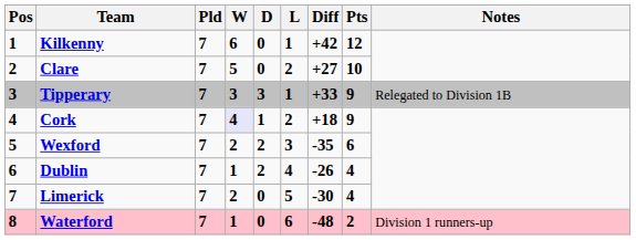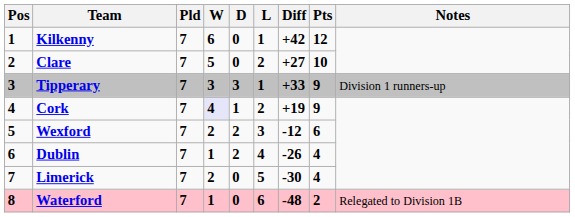 <table class="wikitable" style="text-align: centre;">
 <tr>
 <th width=20>Pos</th>
 <th width=150>Team</th>
 <th width=20>Pld</th>
 <th width=20>W</th>
 <th width=20>D</th>
 <th width=20>L</th>
 <th width=20>Diff</th>
 <th width=20>Pts</th>
 <th width=250>Notes</th>
 </tr>
 <tr style>
 <td><strong>1</strong></td>
 <td align=left><strong> <a href='#'>Kilkenny</a> </strong></td>
 <td><strong>7</strong></td>
 <td><strong>6</strong></td>
 <td><strong>0</strong></td>
 <td><strong>1</strong></td>
 <td><strong>+42</strong></td>
 <td><strong>12</strong></td>
 </tr>
 <tr style>
 <td><strong>2</strong></td>
 <td align=left><strong> <a href='#'>Clare</a> </strong></td>
 <td><strong>7</strong></td>
 <td><strong>5</strong></td>
 <td><strong>0</strong></td>
 <td><strong>2</strong></td>
 <td><strong>+27</strong></td>
 <td><strong>10</strong></td>
 </tr>
 <tr style="background:silver;">
 <td><strong>3</strong></td>
 <td align=left><strong> <a href='#'>Tipperary</a> </strong></td>
 <td><strong>7</strong></td>
 <td><strong>3</strong></td>
 <td><strong>3</strong></td>
 <td><strong>1</strong></td>
 <td><strong>+33</strong></td>
 <td><strong>9</strong></td>
-<td><small> Relegated to Division 1B</small></td>
+<td><small> Division 1 runners-up</small></td>
 </tr>
 <tr style>
 <td><strong>4</strong></td>
 <td align=left><strong> <a href='#'>Cork</a> </strong></td>
 <td><strong>7</strong></td>
 <td style="background: lavender;"><strong>4</strong></td>
 <td><strong>1</strong></td>
 <td><strong>2</strong></td>
-<td><strong>+18</strong></td>
+<td><strong>+19</strong></td>
 <td><strong>9</strong></td>
 </tr>
 <tr style>
 <td><strong>5</strong></td>
 <td align=left><strong> <a href='#'>Wexford</a> </strong></td>
 <td><strong>7</strong></td>
 <td><strong>2</strong></td>
 <td><strong>2</strong></td>
 <td><strong>3</strong></td>
-<td><strong>-35</strong></td>
+<td><strong>-12</strong></td>
 <td><strong>6</strong></td>
 </tr>
 <tr style>
 <td><strong>6</strong></td>
 <td align=left><strong> <a href='#'>Dublin</a> </strong></td>
 <td><strong>7</strong></td>
 <td><strong>1</strong></td>
 <td><strong>2</strong></td>
 <td><strong>4</strong></td>
 <td><strong>-26</strong></td>
 <td><strong>4</strong></td>
 </tr>
 <tr style>
 <td><strong>7</strong></td>
 <td align=left><strong> <a href='#'>Limerick</a> </strong></td>
 <td><strong>7</strong></td>
 <td><strong>2</strong></td>
 <td><strong>0</strong></td>
 <td><strong>5</strong></td>
 <td><strong>-30</strong></td>
 <td><strong>4</strong></td>
 </tr>
 <tr style="background:#FFC0CB;">
 <td><strong>8</strong></td>
 <td align=left><strong> <a href='#'>Waterford</a> </strong></td>
 <td><strong>7</strong></td>
 <td><strong>1</strong></td>
 <td><strong>0</strong></td>
 <td><strong>6</strong></td>
 <td><strong>-48</strong></td>
 <td><strong>2</strong></td>
-<td><small> Division 1 runners-up</small></td>
+<td><small> Relegated to Division 1B</small></td>
 </tr>
 </table>
